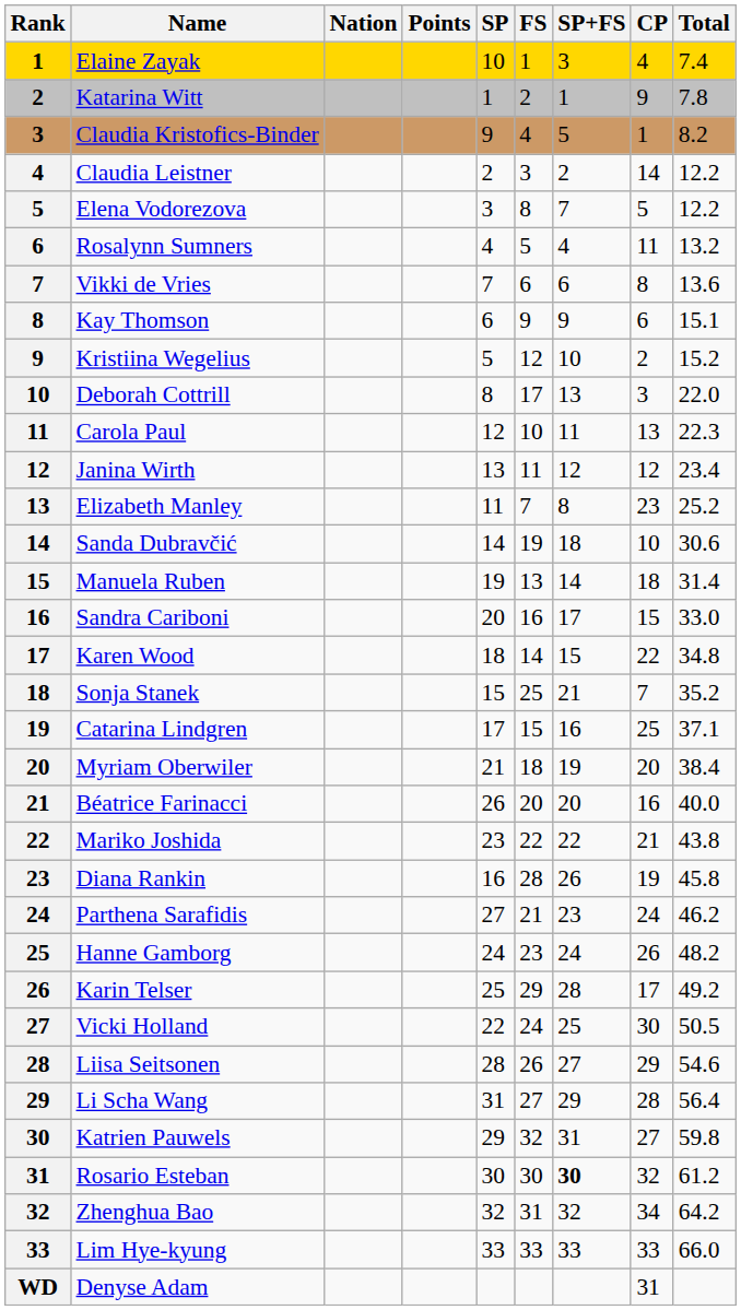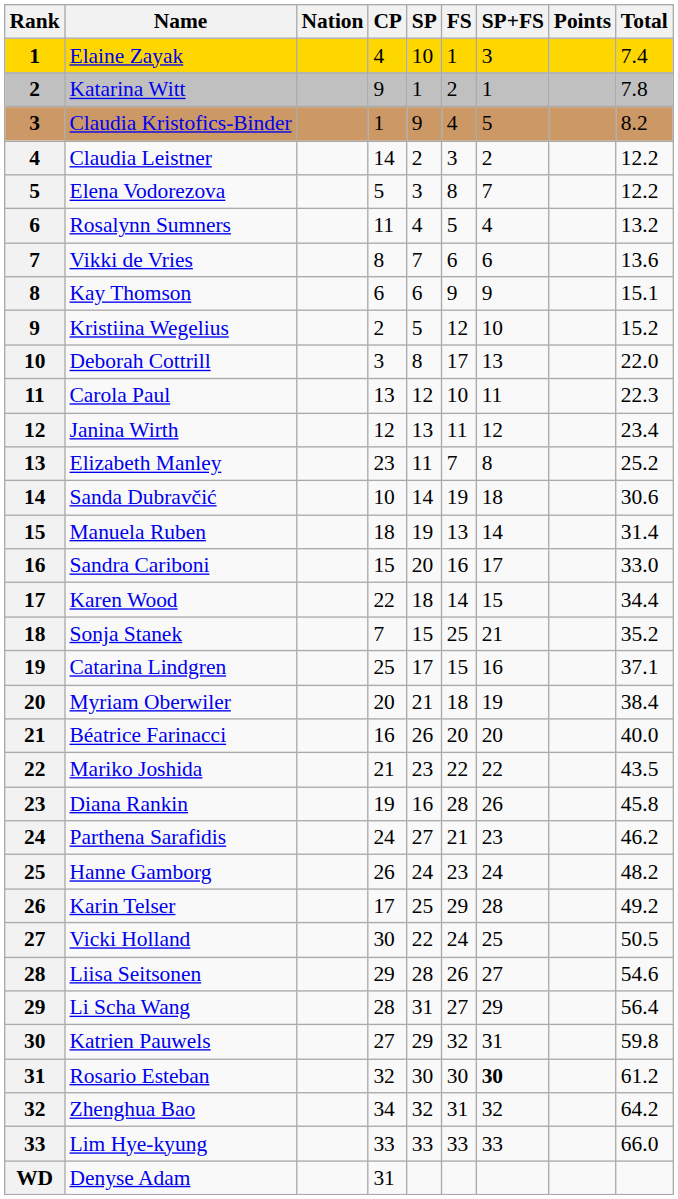 <table class="wikitable">
 <tr>
 <th>Rank</th>
 <th>Name</th>
 <th>Nation</th>
-<th>Points</th>
+<th>CP</th>
 <th>SP</th>
 <th>FS</th>
 <th>SP+FS</th>
-<th>CP</th>
+<th>Points</th>
 <th>Total</th>
 </tr>
 <tr bgcolor=gold>
 <td align=center><strong>1</strong></td>
 <td><a href='#'>Elaine Zayak</a></td>
 <td></td>
-<td></td>
+<td>4</td>
 <td>10</td>
 <td>1</td>
 <td>3</td>
-<td>4</td>
+<td></td>
 <td>7.4</td>
 </tr>
 <tr bgcolor=silver>
 <td align=center><strong>2</strong></td>
 <td><a href='#'>Katarina Witt</a></td>
 <td></td>
-<td></td>
+<td>9</td>
 <td>1</td>
 <td>2</td>
 <td>1</td>
-<td>9</td>
+<td></td>
 <td>7.8</td>
 </tr>
 <tr bgcolor=cc9966>
 <td align=center><strong>3</strong></td>
 <td><a href='#'>Claudia Kristofics-Binder</a></td>
 <td></td>
-<td></td>
+<td>1</td>
 <td>9</td>
 <td>4</td>
 <td>5</td>
-<td>1</td>
+<td></td>
 <td>8.2</td>
 </tr>
 <tr>
 <th>4</th>
 <td><a href='#'>Claudia Leistner</a></td>
 <td></td>
-<td></td>
+<td>14</td>
 <td>2</td>
 <td>3</td>
 <td>2</td>
-<td>14</td>
+<td></td>
 <td>12.2</td>
 </tr>
 <tr>
 <th>5</th>
 <td><a href='#'>Elena Vodorezova</a></td>
 <td></td>
-<td></td>
+<td>5</td>
 <td>3</td>
 <td>8</td>
 <td>7</td>
-<td>5</td>
+<td></td>
 <td>12.2</td>
 </tr>
 <tr>
 <th>6</th>
 <td><a href='#'>Rosalynn Sumners</a></td>
 <td></td>
-<td></td>
+<td>11</td>
 <td>4</td>
 <td>5</td>
 <td>4</td>
-<td>11</td>
+<td></td>
 <td>13.2</td>
 </tr>
 <tr>
 <th>7</th>
 <td><a href='#'>Vikki de Vries</a></td>
 <td></td>
-<td></td>
+<td>8</td>
 <td>7</td>
 <td>6</td>
 <td>6</td>
-<td>8</td>
+<td></td>
 <td>13.6</td>
 </tr>
 <tr>
 <th>8</th>
 <td><a href='#'>Kay Thomson</a></td>
 <td></td>
-<td></td>
+<td>6</td>
 <td>6</td>
 <td>9</td>
 <td>9</td>
-<td>6</td>
+<td></td>
 <td>15.1</td>
 </tr>
 <tr>
 <th>9</th>
 <td><a href='#'>Kristiina Wegelius</a></td>
 <td></td>
-<td></td>
+<td>2</td>
 <td>5</td>
 <td>12</td>
 <td>10</td>
-<td>2</td>
+<td></td>
 <td>15.2</td>
 </tr>
 <tr>
 <th>10</th>
 <td><a href='#'>Deborah Cottrill</a></td>
 <td></td>
-<td></td>
+<td>3</td>
 <td>8</td>
 <td>17</td>
 <td>13</td>
-<td>3</td>
+<td></td>
 <td>22.0</td>
 </tr>
 <tr>
 <th>11</th>
 <td><a href='#'>Carola Paul</a></td>
 <td></td>
-<td></td>
+<td>13</td>
 <td>12</td>
 <td>10</td>
 <td>11</td>
-<td>13</td>
+<td></td>
 <td>22.3</td>
 </tr>
 <tr>
 <th>12</th>
 <td><a href='#'>Janina Wirth</a></td>
 <td></td>
-<td></td>
+<td>12</td>
 <td>13</td>
 <td>11</td>
 <td>12</td>
-<td>12</td>
+<td></td>
 <td>23.4</td>
 </tr>
 <tr>
 <th>13</th>
 <td><a href='#'>Elizabeth Manley</a></td>
 <td></td>
-<td></td>
+<td>23</td>
 <td>11</td>
 <td>7</td>
 <td>8</td>
-<td>23</td>
+<td></td>
 <td>25.2</td>
 </tr>
 <tr>
 <th>14</th>
 <td><a href='#'>Sanda Dubravčić</a></td>
 <td></td>
-<td></td>
+<td>10</td>
 <td>14</td>
 <td>19</td>
 <td>18</td>
-<td>10</td>
+<td></td>
 <td>30.6</td>
 </tr>
 <tr>
 <th>15</th>
 <td><a href='#'>Manuela Ruben</a></td>
 <td></td>
-<td></td>
+<td>18</td>
 <td>19</td>
 <td>13</td>
 <td>14</td>
-<td>18</td>
+<td></td>
 <td>31.4</td>
 </tr>
 <tr>
 <th>16</th>
 <td><a href='#'>Sandra Cariboni</a></td>
 <td></td>
-<td></td>
+<td>15</td>
 <td>20</td>
 <td>16</td>
 <td>17</td>
-<td>15</td>
+<td></td>
 <td>33.0</td>
 </tr>
 <tr>
 <th>17</th>
 <td><a href='#'>Karen Wood</a></td>
 <td></td>
-<td></td>
+<td>22</td>
 <td>18</td>
 <td>14</td>
 <td>15</td>
-<td>22</td>
-<td>34.8</td>
+<td></td>
+<td>34.4</td>
 </tr>
 <tr>
 <th>18</th>
 <td><a href='#'>Sonja Stanek</a></td>
 <td></td>
-<td></td>
+<td>7</td>
 <td>15</td>
 <td>25</td>
 <td>21</td>
-<td>7</td>
+<td></td>
 <td>35.2</td>
 </tr>
 <tr>
 <th>19</th>
 <td><a href='#'>Catarina Lindgren</a></td>
 <td></td>
-<td></td>
+<td>25</td>
 <td>17</td>
 <td>15</td>
 <td>16</td>
-<td>25</td>
+<td></td>
 <td>37.1</td>
 </tr>
 <tr>
 <th>20</th>
 <td><a href='#'>Myriam Oberwiler</a></td>
 <td></td>
-<td></td>
+<td>20</td>
 <td>21</td>
 <td>18</td>
 <td>19</td>
-<td>20</td>
+<td></td>
 <td>38.4</td>
 </tr>
 <tr>
 <th>21</th>
 <td><a href='#'>Béatrice Farinacci</a></td>
 <td></td>
-<td></td>
+<td>16</td>
 <td>26</td>
 <td>20</td>
 <td>20</td>
-<td>16</td>
+<td></td>
 <td>40.0</td>
 </tr>
 <tr>
 <th>22</th>
 <td><a href='#'>Mariko Joshida</a></td>
 <td></td>
-<td></td>
+<td>21</td>
 <td>23</td>
 <td>22</td>
 <td>22</td>
-<td>21</td>
-<td>43.8</td>
+<td></td>
+<td>43.5</td>
 </tr>
 <tr>
 <th>23</th>
 <td><a href='#'>Diana Rankin</a></td>
 <td></td>
-<td></td>
+<td>19</td>
 <td>16</td>
 <td>28</td>
 <td>26</td>
-<td>19</td>
+<td></td>
 <td>45.8</td>
 </tr>
 <tr>
 <th>24</th>
 <td><a href='#'>Parthena Sarafidis</a></td>
 <td></td>
-<td></td>
+<td>24</td>
 <td>27</td>
 <td>21</td>
 <td>23</td>
-<td>24</td>
+<td></td>
 <td>46.2</td>
 </tr>
 <tr>
 <th>25</th>
 <td><a href='#'>Hanne Gamborg</a></td>
 <td></td>
-<td></td>
+<td>26</td>
 <td>24</td>
 <td>23</td>
 <td>24</td>
-<td>26</td>
+<td></td>
 <td>48.2</td>
 </tr>
 <tr>
 <th>26</th>
 <td><a href='#'>Karin Telser</a></td>
 <td></td>
-<td></td>
+<td>17</td>
 <td>25</td>
 <td>29</td>
 <td>28</td>
-<td>17</td>
+<td></td>
 <td>49.2</td>
 </tr>
 <tr>
 <th>27</th>
 <td><a href='#'>Vicki Holland</a></td>
 <td></td>
-<td></td>
+<td>30</td>
 <td>22</td>
 <td>24</td>
 <td>25</td>
-<td>30</td>
+<td></td>
 <td>50.5</td>
 </tr>
 <tr>
 <th>28</th>
 <td><a href='#'>Liisa Seitsonen</a></td>
 <td></td>
-<td></td>
+<td>29</td>
 <td>28</td>
 <td>26</td>
 <td>27</td>
-<td>29</td>
+<td></td>
 <td>54.6</td>
 </tr>
 <tr>
 <th>29</th>
 <td><a href='#'>Li Scha Wang</a></td>
 <td></td>
-<td></td>
+<td>28</td>
 <td>31</td>
 <td>27</td>
 <td>29</td>
-<td>28</td>
+<td></td>
 <td>56.4</td>
 </tr>
 <tr>
 <th>30</th>
 <td><a href='#'>Katrien Pauwels</a></td>
 <td></td>
-<td></td>
+<td>27</td>
 <td>29</td>
 <td>32</td>
 <td>31</td>
-<td>27</td>
+<td></td>
 <td>59.8</td>
 </tr>
 <tr>
 <th>31</th>
 <td><a href='#'>Rosario Esteban</a></td>
 <td></td>
-<td></td>
+<td>32</td>
 <td>30</td>
 <td>30</td>
 <td><strong>30</strong></td>
-<td>32</td>
+<td></td>
 <td>61.2</td>
 </tr>
 <tr>
 <th>32</th>
 <td><a href='#'>Zhenghua Bao</a></td>
 <td></td>
-<td></td>
+<td>34</td>
 <td>32</td>
 <td>31</td>
 <td>32</td>
-<td>34</td>
+<td></td>
 <td>64.2</td>
 </tr>
 <tr>
 <th>33</th>
 <td><a href='#'>Lim Hye-kyung</a></td>
 <td></td>
-<td></td>
 <td>33</td>
 <td>33</td>
 <td>33</td>
 <td>33</td>
+<td></td>
 <td>66.0</td>
 </tr>
 <tr>
 <th>WD</th>
 <td><a href='#'>Denyse Adam</a></td>
 <td></td>
+<td>31</td>
 <td></td>
 <td></td>
 <td></td>
 <td></td>
-<td>31</td>
 <td></td>
 </tr>
 </table>
